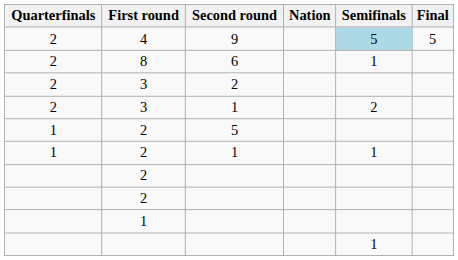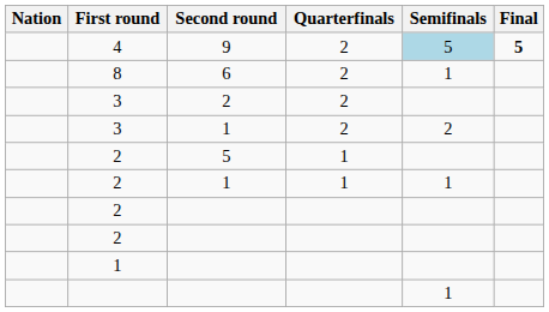 <table class="wikitable sortable" style="text-align: center; width:500px ">
 <tr>
-<th>Quarterfinals</th>
+<th>Nation</th>
 <th>First round</th>
 <th>Second round</th>
-<th>Nation</th>
+<th>Quarterfinals</th>
 <th>Semifinals</th>
 <th>Final</th>
 </tr>
 <tr>
-<td>2</td>
+<td></td>
 <td>4</td>
 <td>9</td>
-<td></td>
+<td>2</td>
 <td style="background: lightblue;">5</td>
-<td>5</td>
+<td><strong>5</strong></td>
 </tr>
 <tr>
-<td>2</td>
+<td></td>
 <td>8</td>
 <td>6</td>
-<td></td>
+<td>2</td>
 <td>1</td>
 <td></td>
 </tr>
 <tr>
-<td>2</td>
+<td></td>
 <td>3</td>
 <td>2</td>
-<td></td>
+<td>2</td>
 <td></td>
 <td></td>
 </tr>
 <tr>
-<td>2</td>
+<td></td>
 <td>3</td>
 <td>1</td>
-<td></td>
+<td>2</td>
 <td>2</td>
 <td></td>
 </tr>
 <tr>
-<td>1</td>
+<td></td>
 <td>2</td>
 <td>5</td>
-<td></td>
+<td>1</td>
 <td></td>
 <td></td>
 </tr>
 <tr>
-<td>1</td>
+<td></td>
 <td>2</td>
 <td>1</td>
-<td></td>
+<td>1</td>
 <td>1</td>
 <td></td>
 </tr>
 <tr>
 <td></td>
 <td>2</td>
 <td></td>
 <td></td>
 <td></td>
 <td></td>
 </tr>
 <tr>
 <td></td>
 <td>2</td>
 <td></td>
 <td></td>
 <td></td>
 <td></td>
 </tr>
 <tr>
 <td></td>
 <td>1</td>
 <td></td>
 <td></td>
 <td></td>
 <td></td>
 </tr>
 <tr>
 <td></td>
 <td></td>
 <td></td>
 <td></td>
 <td>1</td>
 <td></td>
 </tr>
 </table>
